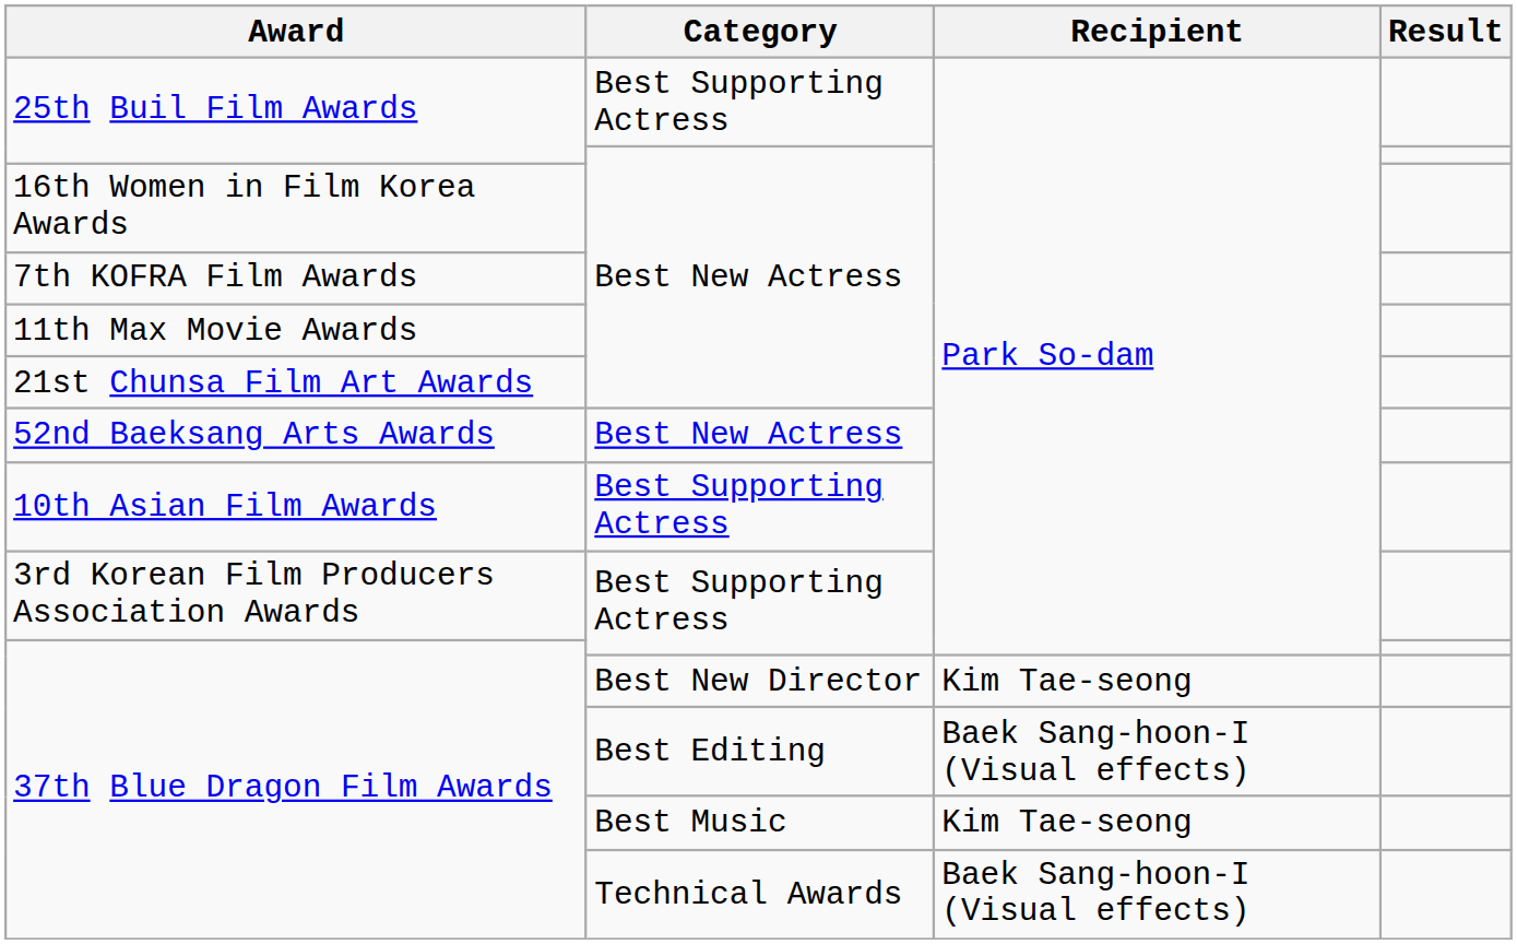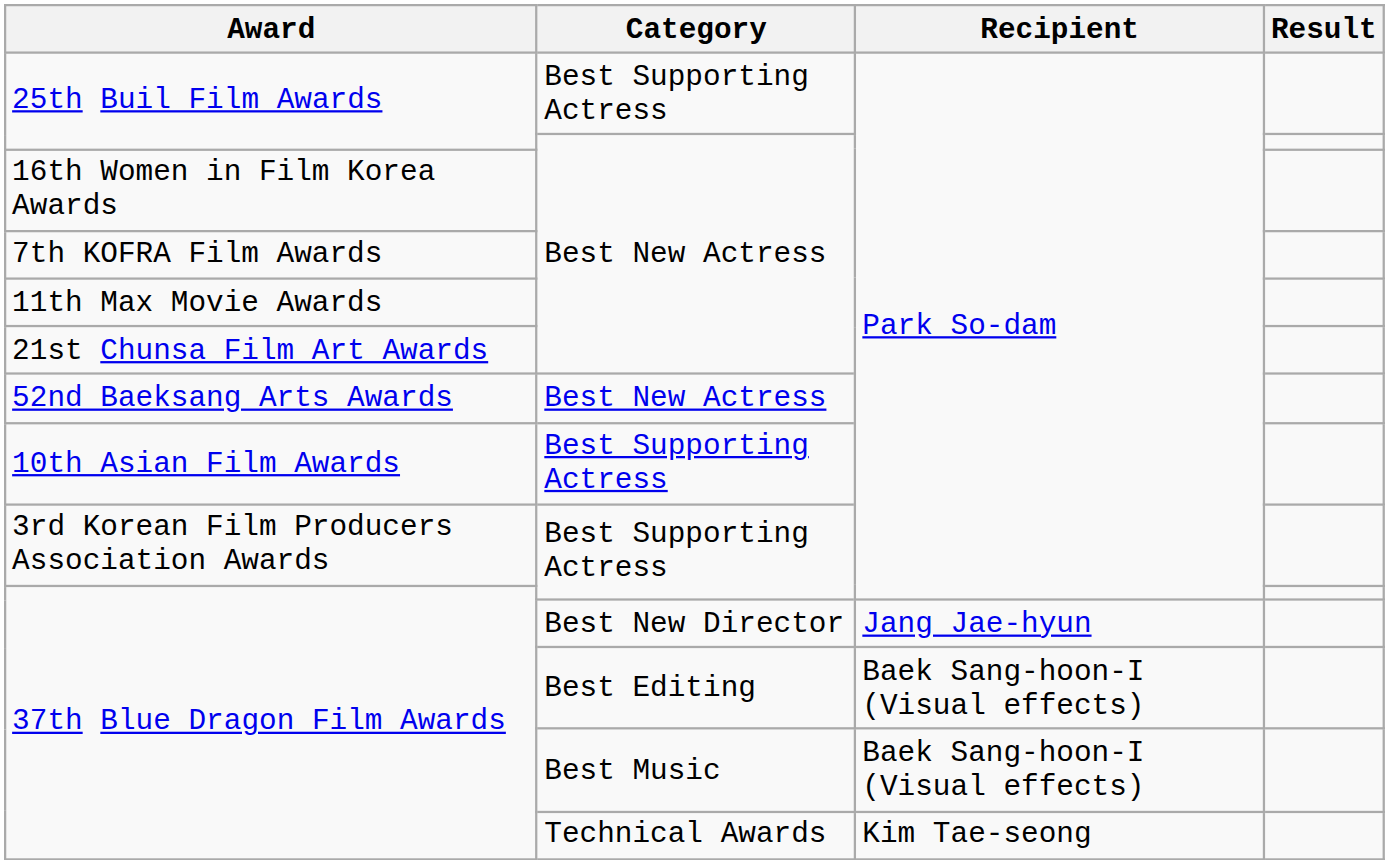 <table class="wikitable">
 <tr>
 <th>Award</th>
 <th>Category</th>
 <th>Recipient</th>
 <th>Result</th>
 </tr>
 <tr>
 <td rowspan="2"><a href='#'>25th</a> <a href='#'>Buil Film Awards</a></td>
 <td>Best Supporting Actress</td>
 <td rowspan="10"><a href='#'>Park So-dam</a></td>
 <td></td>
 </tr>
 <tr>
 <td rowspan="5">Best New Actress</td>
 <td></td>
 </tr>
 <tr>
 <td>16th Women in Film Korea Awards</td>
 <td></td>
 </tr>
 <tr>
 <td>7th KOFRA Film Awards</td>
 <td></td>
 </tr>
 <tr>
 <td>11th Max Movie Awards</td>
 <td></td>
 </tr>
 <tr>
 <td>21st <a href='#'>Chunsa Film Art Awards</a></td>
 <td></td>
 </tr>
 <tr>
 <td><a href='#'>52nd Baeksang Arts Awards</a></td>
 <td><a href='#'>Best New Actress</a></td>
 <td></td>
 </tr>
 <tr>
 <td><a href='#'>10th Asian Film Awards</a></td>
 <td><a href='#'>Best Supporting Actress</a></td>
 <td></td>
 </tr>
 <tr>
 <td>3rd Korean Film Producers Association Awards</td>
 <td rowspan="2">Best Supporting Actress</td>
 <td></td>
 </tr>
 <tr>
 <td rowspan="5"><a href='#'>37th</a> <a href='#'>Blue Dragon Film Awards</a></td>
 <td></td>
 </tr>
 <tr>
 <td>Best New Director</td>
-<td>Kim Tae-seong</td>
+<td><a href='#'>Jang Jae-hyun</a></td>
 <td></td>
 </tr>
 <tr>
 <td>Best Editing</td>
 <td>Baek Sang-hoon-I (Visual effects)</td>
 <td></td>
 </tr>
 <tr>
 <td>Best Music</td>
-<td>Kim Tae-seong</td>
+<td>Baek Sang-hoon-I (Visual effects)</td>
 <td></td>
 </tr>
 <tr>
 <td>Technical Awards</td>
-<td>Baek Sang-hoon-I (Visual effects)</td>
+<td>Kim Tae-seong</td>
 <td></td>
 </tr>
 </table>
